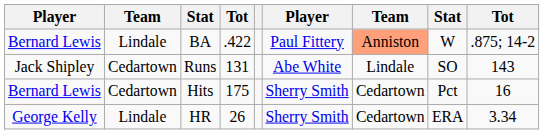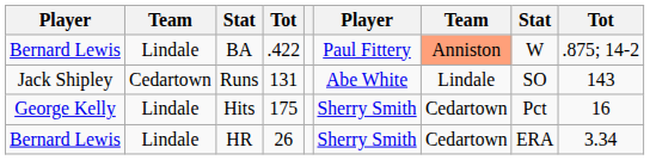 <table class="wikitable" style="text-align:center">
 <tr>
 <th>Player</th>
 <th>Team</th>
 <th>Stat</th>
 <th>Tot</th>
 <th></th>
 <th>Player</th>
 <th>Team</th>
 <th>Stat</th>
 <th>Tot</th>
 </tr>
 <tr>
 <td><a href='#'>Bernard Lewis</a></td>
 <td>Lindale</td>
 <td>BA</td>
 <td>.422</td>
 <td></td>
 <td><a href='#'>Paul Fittery</a></td>
 <td style="background: lightsalmon;">Anniston</td>
 <td>W</td>
 <td>.875; 14-2</td>
 </tr>
 <tr>
 <td>Jack Shipley</td>
 <td>Cedartown</td>
 <td>Runs</td>
 <td>131</td>
 <td></td>
 <td><a href='#'>Abe White</a></td>
 <td>Lindale</td>
 <td>SO</td>
 <td>143</td>
 </tr>
 <tr>
-<td><a href='#'>Bernard Lewis</a></td>
-<td>Cedartown</td>
+<td><a href='#'>George Kelly</a></td>
+<td>Lindale</td>
 <td>Hits</td>
 <td>175</td>
 <td></td>
 <td><a href='#'>Sherry Smith</a></td>
 <td>Cedartown</td>
 <td>Pct</td>
 <td>16</td>
 </tr>
 <tr>
-<td><a href='#'>George Kelly</a></td>
+<td><a href='#'>Bernard Lewis</a></td>
 <td>Lindale</td>
 <td>HR</td>
 <td>26</td>
 <td></td>
 <td><a href='#'>Sherry Smith</a></td>
 <td>Cedartown</td>
 <td>ERA</td>
 <td>3.34</td>
 </tr>
 </table>
